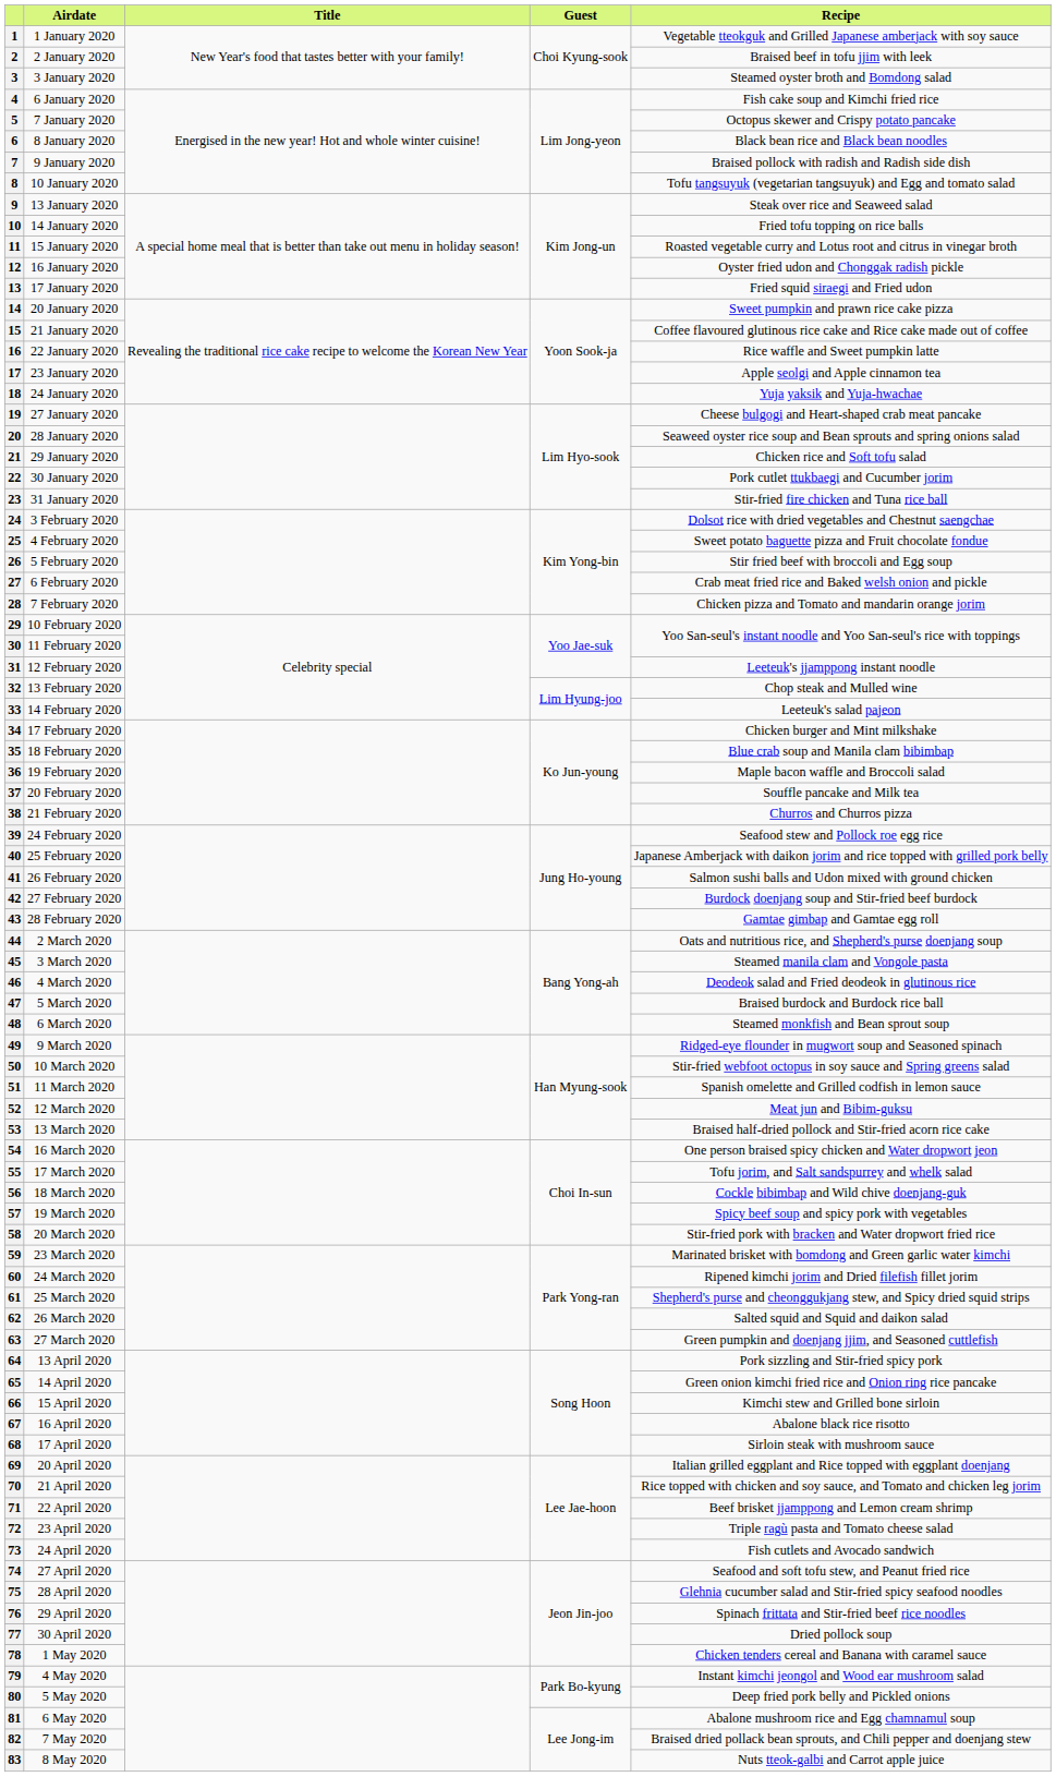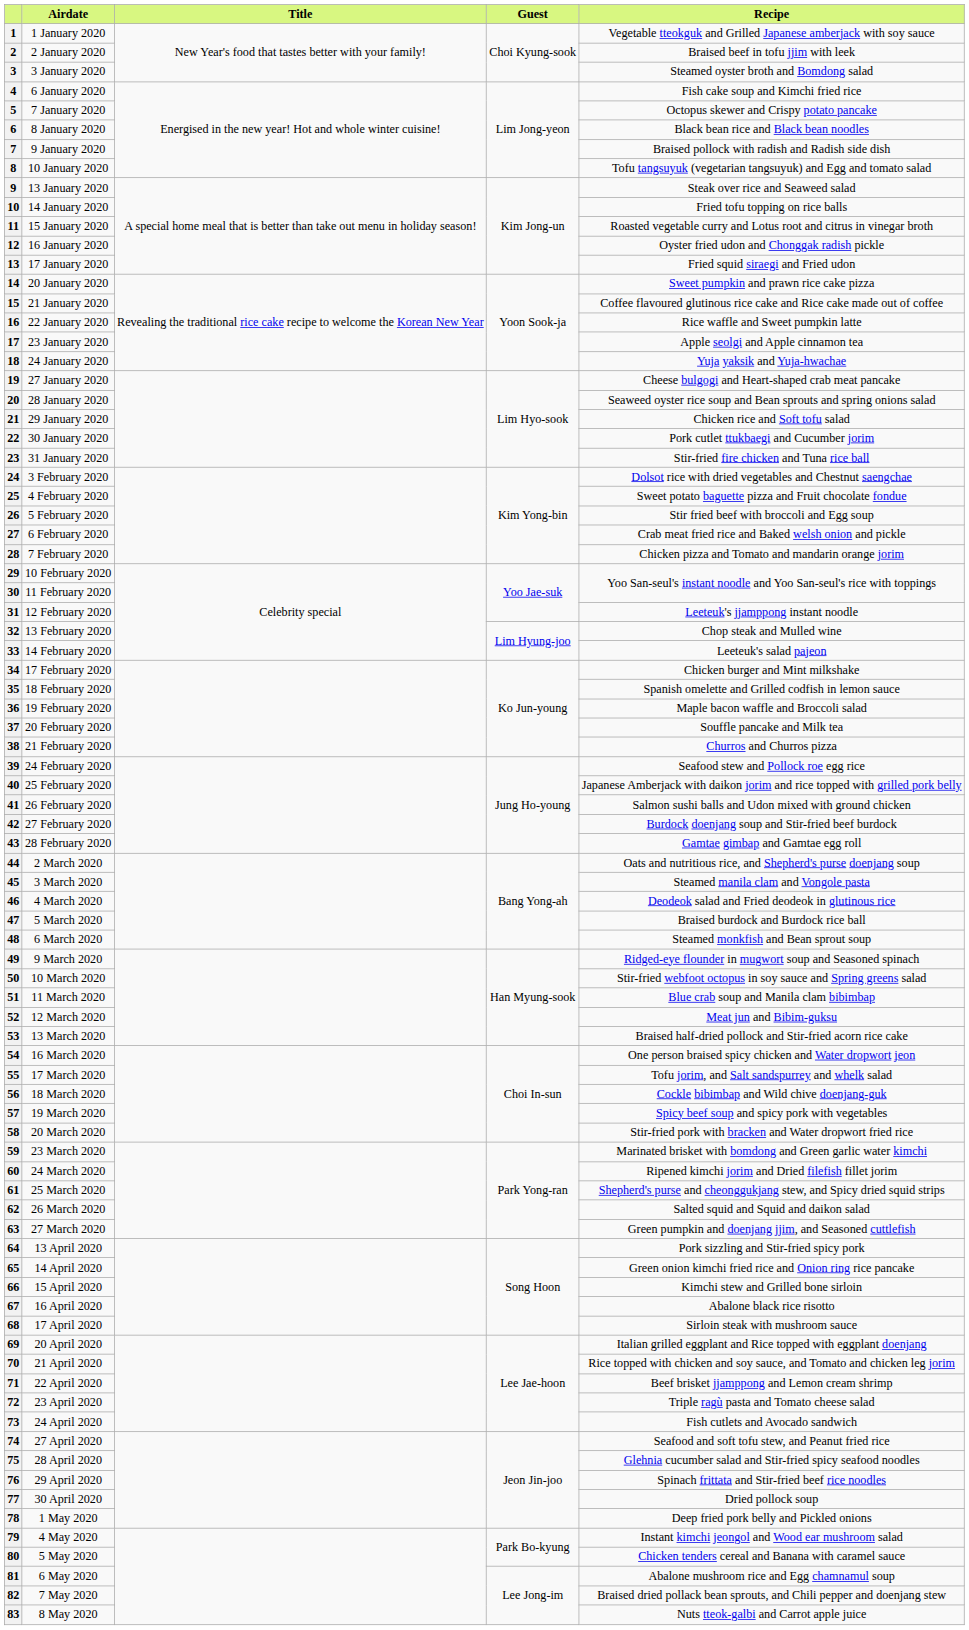 <table class="wikitable" style="text-align:center">
 <tr>
 <th style="background: #D8F781"></th>
 <th style="background: #D8F781">Airdate</th>
 <th style="background: #D8F781">Title</th>
 <th style="background: #D8F781">Guest</th>
 <th style="background: #D8F781">Recipe</th>
 </tr>
 <tr>
 <th>1</th>
 <td>1 January 2020</td>
 <td rowspan="3">New Year's food that tastes better with your family!</td>
 <td rowspan="3">Choi Kyung-sook</td>
 <td>Vegetable <a href='#'>tteokguk</a> and Grilled <a href='#'>Japanese amberjack</a> with soy sauce</td>
 </tr>
 <tr>
 <th>2</th>
 <td>2 January 2020</td>
 <td>Braised beef in tofu <a href='#'>jjim</a> with leek</td>
 </tr>
 <tr>
 <th>3</th>
 <td>3 January 2020</td>
 <td>Steamed oyster broth and <a href='#'>Bomdong</a> salad</td>
 </tr>
 <tr>
 <th>4</th>
 <td>6 January 2020</td>
 <td rowspan="5">Energised in the new year! Hot and whole winter cuisine!</td>
 <td rowspan="5">Lim Jong-yeon</td>
 <td>Fish cake soup and Kimchi fried rice</td>
 </tr>
 <tr>
 <th>5</th>
 <td>7 January 2020</td>
 <td>Octopus skewer and Crispy <a href='#'>potato pancake</a></td>
 </tr>
 <tr>
 <th>6</th>
 <td>8 January 2020</td>
 <td>Black bean rice and <a href='#'>Black bean noodles</a></td>
 </tr>
 <tr>
 <th>7</th>
 <td>9 January 2020</td>
 <td>Braised pollock with radish and Radish side dish</td>
 </tr>
 <tr>
 <th>8</th>
 <td>10 January 2020</td>
 <td>Tofu <a href='#'>tangsuyuk</a> (vegetarian tangsuyuk) and Egg and tomato salad </td>
 </tr>
 <tr>
 <th>9</th>
 <td>13 January 2020</td>
 <td rowspan="5">A special home meal that is better than take out menu in holiday season!</td>
 <td rowspan="5">Kim Jong-un</td>
 <td>Steak over rice and Seaweed salad</td>
 </tr>
 <tr>
 <th>10</th>
 <td>14 January 2020</td>
 <td>Fried tofu topping on rice balls</td>
 </tr>
 <tr>
 <th>11</th>
 <td>15 January 2020</td>
 <td>Roasted vegetable curry and Lotus root and citrus in vinegar broth</td>
 </tr>
 <tr>
 <th>12</th>
 <td>16 January 2020</td>
 <td>Oyster fried udon and <a href='#'>Chonggak radish</a> pickle</td>
 </tr>
 <tr>
 <th>13</th>
 <td>17 January 2020</td>
 <td>Fried squid <a href='#'>siraegi</a> and Fried udon</td>
 </tr>
 <tr>
 <th>14</th>
 <td>20 January 2020</td>
 <td rowspan="5">Revealing the traditional <a href='#'>rice cake</a> recipe to welcome the <a href='#'>Korean New Year</a></td>
 <td rowspan="5">Yoon Sook-ja</td>
 <td><a href='#'>Sweet pumpkin</a> and prawn rice cake pizza</td>
 </tr>
 <tr>
 <th>15</th>
 <td>21 January 2020</td>
 <td>Coffee flavoured glutinous rice cake and Rice cake made out of coffee</td>
 </tr>
 <tr>
 <th>16</th>
 <td>22 January 2020</td>
 <td>Rice waffle and Sweet pumpkin latte</td>
 </tr>
 <tr>
 <th>17</th>
 <td>23 January 2020</td>
 <td>Apple <a href='#'>seolgi</a> and Apple cinnamon tea</td>
 </tr>
 <tr>
 <th>18</th>
 <td>24 January 2020</td>
 <td><a href='#'>Yuja</a> <a href='#'>yaksik</a> and <a href='#'>Yuja-hwachae</a></td>
 </tr>
 <tr>
 <th>19</th>
 <td>27 January 2020</td>
 <td rowspan="5"></td>
 <td rowspan="5">Lim Hyo-sook</td>
 <td>Cheese <a href='#'>bulgogi</a> and Heart-shaped crab meat pancake</td>
 </tr>
 <tr>
 <th>20</th>
 <td>28 January 2020</td>
 <td>Seaweed oyster rice soup and Bean sprouts and spring onions salad</td>
 </tr>
 <tr>
 <th>21</th>
 <td>29 January 2020</td>
 <td>Chicken rice and <a href='#'>Soft tofu</a> salad</td>
 </tr>
 <tr>
 <th>22</th>
 <td>30 January 2020</td>
 <td>Pork cutlet <a href='#'>ttukbaegi</a> and Cucumber <a href='#'>jorim</a></td>
 </tr>
 <tr>
 <th>23</th>
 <td>31 January 2020</td>
 <td>Stir-fried <a href='#'>fire chicken</a> and Tuna <a href='#'>rice ball</a></td>
 </tr>
 <tr>
 <th>24</th>
 <td>3 February 2020</td>
 <td rowspan="5"></td>
 <td rowspan="5">Kim Yong-bin</td>
 <td><a href='#'>Dolsot</a> rice with dried vegetables and Chestnut <a href='#'>saengchae</a></td>
 </tr>
 <tr>
 <th>25</th>
 <td>4 February 2020</td>
 <td>Sweet potato <a href='#'>baguette</a> pizza and Fruit chocolate <a href='#'>fondue</a></td>
 </tr>
 <tr>
 <th>26</th>
 <td>5 February 2020</td>
 <td>Stir fried beef with broccoli and Egg soup</td>
 </tr>
 <tr>
 <th>27</th>
 <td>6 February 2020</td>
 <td>Crab meat fried rice and Baked <a href='#'>welsh onion</a> and pickle</td>
 </tr>
 <tr>
 <th>28</th>
 <td>7 February 2020</td>
 <td>Chicken pizza and Tomato and mandarin orange <a href='#'>jorim</a></td>
 </tr>
 <tr>
 <th>29</th>
 <td>10 February 2020</td>
 <td rowspan="5">Celebrity special</td>
 <td rowspan="3"><a href='#'>Yoo Jae-suk</a></td>
 <td rowspan="2">Yoo San-seul's <a href='#'>instant noodle</a> and Yoo San-seul's rice with toppings</td>
 </tr>
 <tr>
 <th>30</th>
 <td>11 February 2020</td>
 </tr>
 <tr>
 <th>31</th>
 <td>12 February 2020</td>
 <td><a href='#'>Leeteuk</a>'s <a href='#'>jjamppong</a> instant noodle</td>
 </tr>
 <tr>
 <th>32</th>
 <td>13 February 2020</td>
 <td rowspan="2"><a href='#'>Lim Hyung-joo</a></td>
 <td>Chop steak and Mulled wine</td>
 </tr>
 <tr>
 <th>33</th>
 <td>14 February 2020</td>
 <td>Leeteuk's salad <a href='#'>pajeon</a></td>
 </tr>
 <tr>
 <th>34</th>
 <td>17 February 2020</td>
 <td rowspan="5"></td>
 <td rowspan="5">Ko Jun-young</td>
 <td>Chicken burger and Mint milkshake</td>
 </tr>
 <tr>
 <th>35</th>
 <td>18 February 2020</td>
-<td><a href='#'>Blue crab</a> soup and Manila clam <a href='#'>bibimbap</a></td>
+<td>Spanish omelette and Grilled codfish in lemon sauce</td>
 </tr>
 <tr>
 <th>36</th>
 <td>19 February 2020</td>
 <td>Maple bacon waffle and Broccoli salad</td>
 </tr>
 <tr>
 <th>37</th>
 <td>20 February 2020</td>
 <td>Souffle pancake and Milk tea</td>
 </tr>
 <tr>
 <th>38</th>
 <td>21 February 2020</td>
 <td><a href='#'>Churros</a> and Churros pizza</td>
 </tr>
 <tr>
 <th>39</th>
 <td>24 February 2020</td>
 <td rowspan="5"></td>
 <td rowspan="5">Jung Ho-young</td>
 <td>Seafood stew and <a href='#'>Pollock roe</a> egg rice</td>
 </tr>
 <tr>
 <th>40</th>
 <td>25 February 2020</td>
 <td>Japanese Amberjack with daikon <a href='#'>jorim</a> and rice topped with <a href='#'>grilled pork belly</a></td>
 </tr>
 <tr>
 <th>41</th>
 <td>26 February 2020</td>
 <td>Salmon sushi balls and Udon mixed with ground chicken</td>
 </tr>
 <tr>
 <th>42</th>
 <td>27 February 2020</td>
 <td><a href='#'>Burdock</a> <a href='#'>doenjang</a> soup and Stir-fried beef burdock</td>
 </tr>
 <tr>
 <th>43</th>
 <td>28 February 2020</td>
 <td><a href='#'>Gamtae</a> <a href='#'>gimbap</a> and Gamtae egg roll</td>
 </tr>
 <tr>
 <th>44</th>
 <td>2 March 2020</td>
 <td rowspan="5"></td>
 <td rowspan="5">Bang Yong-ah</td>
 <td>Oats and nutritious rice, and <a href='#'>Shepherd's purse</a> <a href='#'>doenjang</a> soup</td>
 </tr>
 <tr>
 <th>45</th>
 <td>3 March 2020</td>
 <td>Steamed <a href='#'>manila clam</a> and <a href='#'>Vongole pasta</a></td>
 </tr>
 <tr>
 <th>46</th>
 <td>4 March 2020</td>
 <td><a href='#'>Deodeok</a> salad and Fried deodeok in <a href='#'>glutinous rice</a></td>
 </tr>
 <tr>
 <th>47</th>
 <td>5 March 2020</td>
 <td>Braised burdock and Burdock rice ball</td>
 </tr>
 <tr>
 <th>48</th>
 <td>6 March 2020</td>
 <td>Steamed <a href='#'>monkfish</a> and Bean sprout soup</td>
 </tr>
 <tr>
 <th>49</th>
 <td>9 March 2020</td>
 <td rowspan="5"></td>
 <td rowspan="5">Han Myung-sook</td>
 <td><a href='#'>Ridged-eye flounder</a> in <a href='#'>mugwort</a> soup and Seasoned spinach</td>
 </tr>
 <tr>
 <th>50</th>
 <td>10 March 2020</td>
 <td>Stir-fried <a href='#'>webfoot octopus</a> in soy sauce and <a href='#'>Spring greens</a> salad</td>
 </tr>
 <tr>
 <th>51</th>
 <td>11 March 2020</td>
-<td>Spanish omelette and Grilled codfish in lemon sauce</td>
+<td><a href='#'>Blue crab</a> soup and Manila clam <a href='#'>bibimbap</a></td>
 </tr>
 <tr>
 <th>52</th>
 <td>12 March 2020</td>
 <td><a href='#'>Meat jun</a> and <a href='#'>Bibim-guksu</a></td>
 </tr>
 <tr>
 <th>53</th>
 <td>13 March 2020</td>
 <td>Braised half-dried pollock and Stir-fried acorn rice cake</td>
 </tr>
 <tr>
 <th>54</th>
 <td>16 March 2020</td>
 <td rowspan="5"></td>
 <td rowspan="5">Choi In-sun</td>
 <td>One person braised spicy chicken and <a href='#'>Water dropwort</a> <a href='#'>jeon</a></td>
 </tr>
 <tr>
 <th>55</th>
 <td>17 March 2020</td>
 <td>Tofu <a href='#'>jorim</a>, and <a href='#'>Salt sandspurrey</a> and <a href='#'>whelk</a> salad</td>
 </tr>
 <tr>
 <th>56</th>
 <td>18 March 2020</td>
 <td><a href='#'>Cockle</a> <a href='#'>bibimbap</a> and Wild chive <a href='#'>doenjang-guk</a></td>
 </tr>
 <tr>
 <th>57</th>
 <td>19 March 2020</td>
 <td><a href='#'>Spicy beef soup</a> and spicy pork with vegetables</td>
 </tr>
 <tr>
 <th>58</th>
 <td>20 March 2020</td>
 <td>Stir-fried pork with <a href='#'>bracken</a> and Water dropwort fried rice</td>
 </tr>
 <tr>
 <th>59</th>
 <td>23 March 2020</td>
 <td rowspan="5"></td>
 <td rowspan="5">Park Yong-ran</td>
 <td>Marinated brisket with <a href='#'>bomdong</a> and Green garlic water <a href='#'>kimchi</a></td>
 </tr>
 <tr>
 <th>60</th>
 <td>24 March 2020</td>
 <td>Ripened kimchi <a href='#'>jorim</a> and Dried <a href='#'>filefish</a> fillet jorim </td>
 </tr>
 <tr>
 <th>61</th>
 <td>25 March 2020</td>
 <td><a href='#'>Shepherd's purse</a> and <a href='#'>cheonggukjang</a> stew, and Spicy dried squid strips</td>
 </tr>
 <tr>
 <th>62</th>
 <td>26 March 2020</td>
 <td>Salted squid and Squid and daikon salad</td>
 </tr>
 <tr>
 <th>63</th>
 <td>27 March 2020</td>
 <td>Green pumpkin and <a href='#'>doenjang</a> <a href='#'>jjim</a>, and Seasoned <a href='#'>cuttlefish</a></td>
 </tr>
 <tr>
 <th>64</th>
 <td>13 April 2020</td>
 <td rowspan="5"></td>
 <td rowspan="5">Song Hoon</td>
 <td>Pork sizzling and Stir-fried spicy pork</td>
 </tr>
 <tr>
 <th>65</th>
 <td>14 April 2020</td>
 <td>Green onion kimchi fried rice and <a href='#'>Onion ring</a> rice pancake</td>
 </tr>
 <tr>
 <th>66</th>
 <td>15 April 2020</td>
 <td>Kimchi stew and Grilled bone sirloin</td>
 </tr>
 <tr>
 <th>67</th>
 <td>16 April 2020</td>
 <td>Abalone black rice risotto</td>
 </tr>
 <tr>
 <th>68</th>
 <td>17 April 2020</td>
 <td>Sirloin steak with mushroom sauce</td>
 </tr>
 <tr>
 <th>69</th>
 <td>20 April 2020</td>
 <td rowspan="5"></td>
 <td rowspan="5">Lee Jae-hoon</td>
 <td>Italian grilled eggplant and Rice topped with eggplant <a href='#'>doenjang</a></td>
 </tr>
 <tr>
 <th>70</th>
 <td>21 April 2020</td>
 <td>Rice topped with chicken and soy sauce, and Tomato and chicken leg <a href='#'>jorim</a></td>
 </tr>
 <tr>
 <th>71</th>
 <td>22 April 2020</td>
 <td>Beef brisket <a href='#'>jjamppong</a> and Lemon cream shrimp</td>
 </tr>
 <tr>
 <th>72</th>
 <td>23 April 2020</td>
 <td>Triple <a href='#'>ragù</a> pasta and Tomato cheese salad</td>
 </tr>
 <tr>
 <th>73</th>
 <td>24 April 2020</td>
 <td>Fish cutlets and Avocado sandwich</td>
 </tr>
 <tr>
 <th>74</th>
 <td>27 April 2020</td>
 <td rowspan="5"></td>
 <td rowspan="5">Jeon Jin-joo</td>
 <td>Seafood and soft tofu stew, and Peanut fried rice</td>
 </tr>
 <tr>
 <th>75</th>
 <td>28 April 2020</td>
 <td><a href='#'>Glehnia</a> cucumber salad and Stir-fried spicy seafood noodles</td>
 </tr>
 <tr>
 <th>76</th>
 <td>29 April 2020</td>
 <td>Spinach <a href='#'>frittata</a> and Stir-fried beef <a href='#'>rice noodles</a></td>
 </tr>
 <tr>
 <th>77</th>
 <td>30 April 2020</td>
 <td>Dried pollock soup</td>
 </tr>
 <tr>
 <th>78</th>
 <td>1 May 2020</td>
-<td><a href='#'>Chicken tenders</a> cereal and Banana with caramel sauce</td>
+<td>Deep fried pork belly and Pickled onions</td>
 </tr>
 <tr>
 <th>79</th>
 <td>4 May 2020</td>
 <td rowspan="5"></td>
 <td rowspan="2">Park Bo-kyung</td>
 <td>Instant <a href='#'>kimchi</a> <a href='#'>jeongol</a> and <a href='#'>Wood ear mushroom</a> salad</td>
 </tr>
 <tr>
 <th>80</th>
 <td>5 May 2020</td>
-<td>Deep fried pork belly and Pickled onions</td>
+<td><a href='#'>Chicken tenders</a> cereal and Banana with caramel sauce</td>
 </tr>
 <tr>
 <th>81</th>
 <td>6 May 2020</td>
 <td rowspan="3">Lee Jong-im</td>
 <td>Abalone mushroom rice and Egg <a href='#'>chamnamul</a> soup</td>
 </tr>
 <tr>
 <th>82</th>
 <td>7 May 2020</td>
 <td>Braised dried pollack bean sprouts, and Chili pepper and doenjang stew</td>
 </tr>
 <tr>
 <th>83</th>
 <td>8 May 2020</td>
 <td>Nuts <a href='#'>tteok-galbi</a> and Carrot apple juice</td>
 </tr>
 </table>
